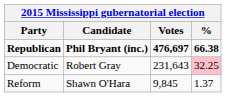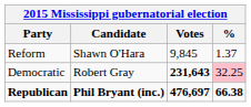 <table class="wikitable">
 <tr>
 <th colspan="4"><a href='#'>2015 Mississippi gubernatorial election</a></th>
 </tr>
 <tr>
 <th>Party</th>
 <th>Candidate</th>
 <th>Votes</th>
 <th>%</th>
 </tr>
 <tr>
+<td>Reform</td>
+<td>Shawn O'Hara</td>
+<td>9,845</td>
+<td>1.37</td>
+</tr>
+<tr>
+<td>Democratic</td>
+<td>Robert Gray</td>
+<td><strong>231,643</strong></td>
+<td style="background: pink;">32.25</td>
+</tr>
+<tr>
 <td><strong>Republican</strong></td>
 <td><strong>Phil Bryant (inc.)</strong></td>
 <td><strong>476,697</strong></td>
 <td><strong>66.38</strong></td>
 </tr>
-<tr>
-<td>Democratic</td>
-<td>Robert Gray</td>
-<td>231,643</td>
-<td style="background: pink;">32.25</td>
-</tr>
-<tr>
-<td>Reform</td>
-<td>Shawn O'Hara</td>
-<td>9,845</td>
-<td>1.37</td>
-</tr>
 </table>
